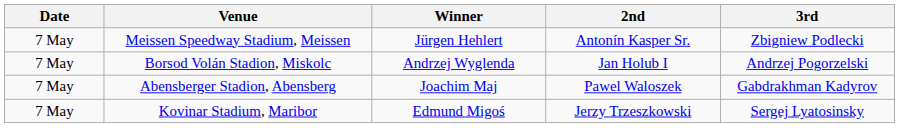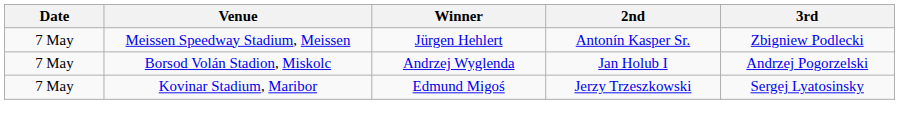 <table class="wikitable" style="text-align:center">
 <tr>
 <th width=100>Date</th>
 <th width=280>Venue</th>
 <th width=180>Winner</th>
 <th width=180>2nd</th>
 <th width=180>3rd</th>
 </tr>
 <tr>
 <td align=center>7 May</td>
 <td> <a href='#'>Meissen Speedway Stadium</a>, <a href='#'>Meissen</a></td>
 <td> <a href='#'>Jürgen Hehlert</a></td>
 <td> <a href='#'>Antonín Kasper Sr.</a></td>
 <td> <a href='#'>Zbigniew Podlecki</a></td>
 </tr>
 <tr>
 <td align=center>7 May</td>
 <td> <a href='#'>Borsod Volán Stadion</a>, <a href='#'>Miskolc</a></td>
 <td> <a href='#'>Andrzej Wyglenda</a></td>
 <td> <a href='#'>Jan Holub I</a></td>
 <td> <a href='#'>Andrzej Pogorzelski</a></td>
 </tr>
 <tr>
 <td align=center>7 May</td>
-<td> <a href='#'>Abensberger Stadion</a>, <a href='#'>Abensberg</a></td>
-<td> <a href='#'>Joachim Maj</a></td>
-<td> <a href='#'>Pawel Waloszek</a></td>
-<td> <a href='#'>Gabdrakhman Kadyrov</a></td>
-</tr>
-<tr>
-<td align=center>7 May</td>
 <td> <a href='#'>Kovinar Stadium</a>, <a href='#'>Maribor</a></td>
 <td> <a href='#'>Edmund Migoś</a></td>
 <td> <a href='#'>Jerzy Trzeszkowski</a></td>
 <td> <a href='#'>Sergej Lyatosinsky</a></td>
 </tr>
 </table>
